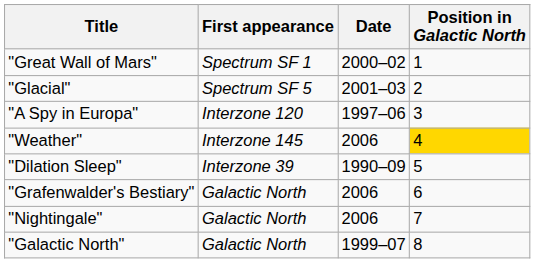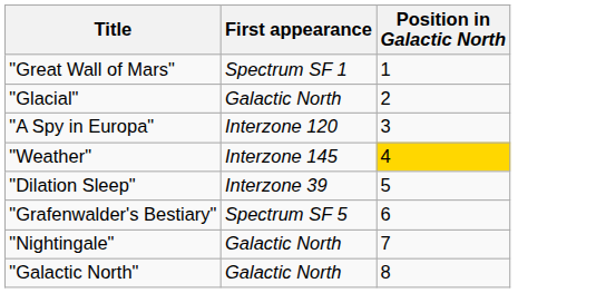 <table class="wikitable sortable">
 <tr>
 <th>Title</th>
 <th>First appearance</th>
-<th>Date</th>
 <th>Position in<br><em>Galactic North</em></th>
 </tr>
 <tr>
 <td>"Great Wall of Mars"</td>
 <td><cite><em>Spectrum SF 1</em></cite></td>
-<td>2000–02</td>
 <td>1</td>
 </tr>
 <tr>
 <td>"Glacial"</td>
-<td><cite><em>Spectrum SF 5</em></cite></td>
-<td>2001–03</td>
+<td><cite><em>Galactic North</em></cite></td>
 <td>2</td>
 </tr>
 <tr>
 <td>"A Spy in Europa"</td>
 <td><cite><em>Interzone 120</em></cite></td>
-<td>1997–06</td>
 <td>3</td>
 </tr>
 <tr>
 <td>"Weather"</td>
 <td><cite><em>Interzone 145</em></cite></td>
-<td>2006</td>
 <td style="background: gold;">4</td>
 </tr>
 <tr>
 <td>"Dilation Sleep"</td>
 <td><cite><em>Interzone 39</em></cite></td>
-<td>1990–09</td>
 <td>5</td>
 </tr>
 <tr>
 <td>"Grafenwalder's Bestiary"</td>
-<td><cite><em>Galactic North</em></cite></td>
-<td>2006</td>
+<td><cite><em>Spectrum SF 5</em></cite></td>
 <td>6</td>
 </tr>
 <tr>
 <td>"Nightingale"</td>
 <td><cite><em>Galactic North</em></cite></td>
-<td>2006</td>
 <td>7</td>
 </tr>
 <tr>
 <td>"Galactic North"</td>
 <td><cite><em>Galactic North</em></cite></td>
-<td>1999–07</td>
 <td>8</td>
 </tr>
 </table>
